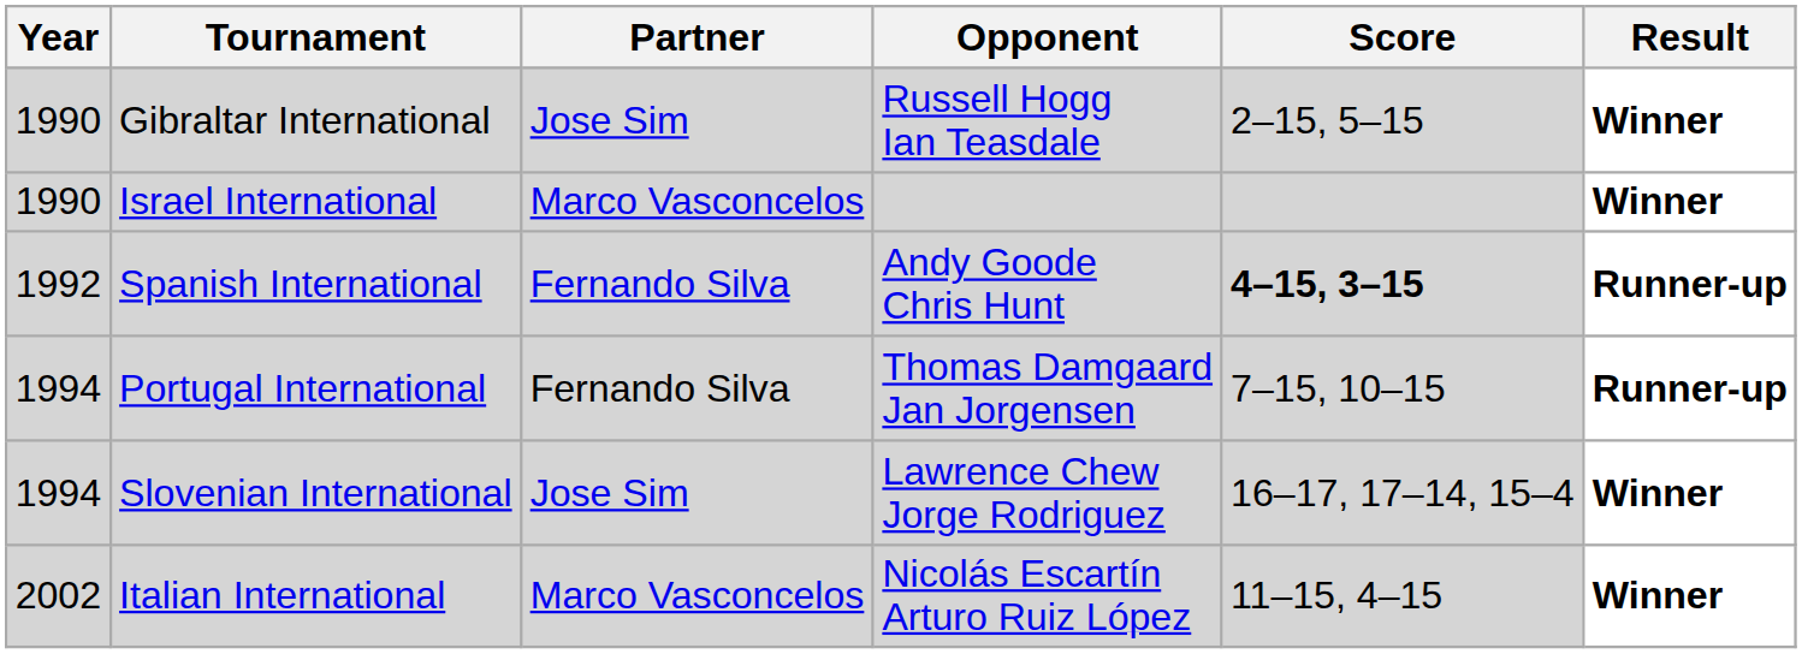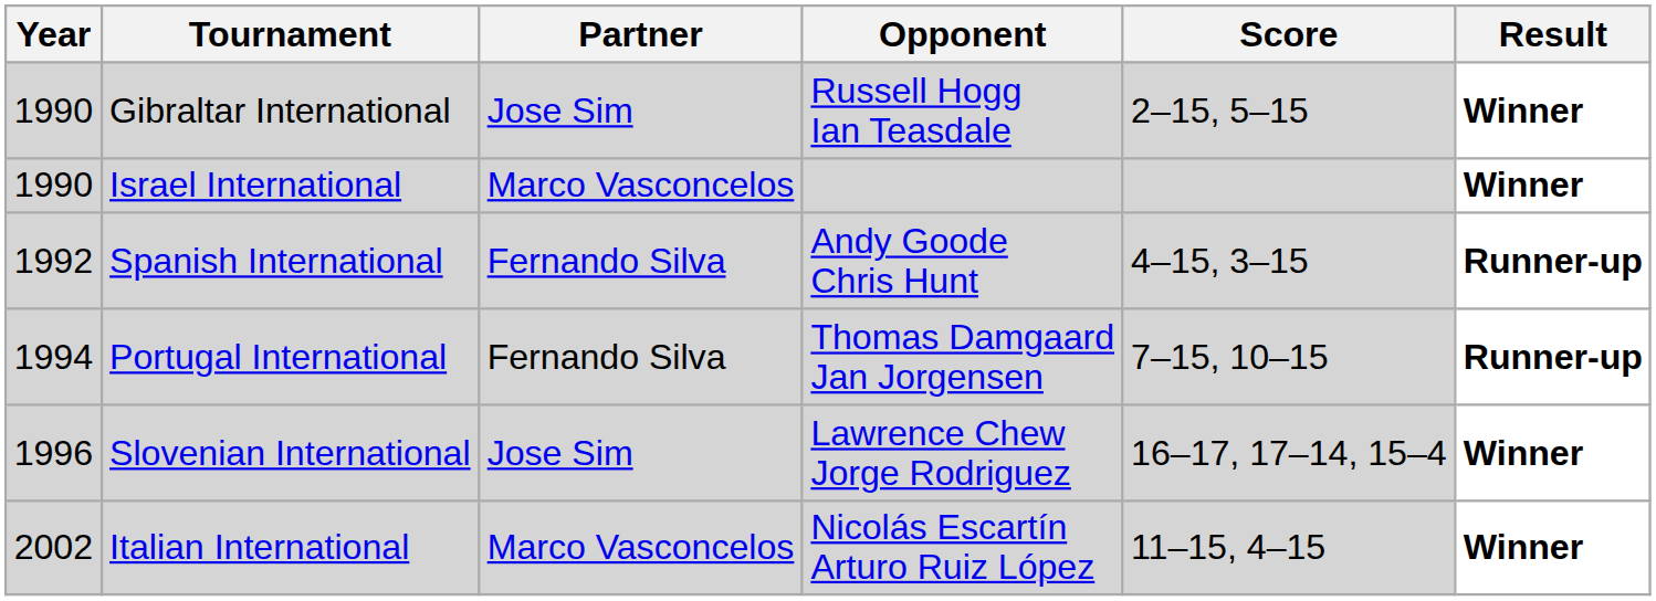 <table class="sortable wikitable" style="font-size: 90%;">
 <tr>
 <th>Year</th>
 <th>Tournament</th>
 <th>Partner</th>
 <th>Opponent</th>
 <th>Score</th>
 <th>Result</th>
 </tr>
 <tr style="background:#D5D5D5">
 <td align="center">1990</td>
 <td align="left">Gibraltar International</td>
 <td align="left"> <a href='#'>Jose Sim</a></td>
 <td align="left"> <a href='#'>Russell Hogg</a> <br>  <a href='#'>Ian Teasdale</a></td>
 <td align="left">2–15, 5–15</td>
 <td style="text-align:left; background:white"> <strong>Winner</strong></td>
 </tr>
 <tr style="background:#D5D5D5">
 <td align="center">1990</td>
 <td align="left"><a href='#'>Israel International</a></td>
 <td> <a href='#'>Marco Vasconcelos</a></td>
 <td align="left"></td>
 <td align="left"></td>
 <td style="text-align:left; background:white"> <strong>Winner</strong></td>
 </tr>
 <tr style="background:#D5D5D5">
 <td align="center">1992</td>
 <td align="left"><a href='#'>Spanish International</a></td>
 <td align="left"> <a href='#'>Fernando Silva</a></td>
 <td align="left"> <a href='#'>Andy Goode</a> <br>  <a href='#'>Chris Hunt</a></td>
-<td align="left"><strong>4–15, 3–15</strong></td>
+<td align="left">4–15, 3–15</td>
 <td style="text-align:left; background:white"> <strong>Runner-up</strong></td>
 </tr>
 <tr style="background:#D5D5D5">
 <td align="center">1994</td>
 <td align="left"><a href='#'>Portugal International</a></td>
 <td align="left"> Fernando Silva</td>
 <td align="left"> <a href='#'>Thomas Damgaard</a> <br>  <a href='#'>Jan Jorgensen</a></td>
 <td align="left">7–15, 10–15</td>
 <td style="text-align:left; background:white"> <strong>Runner-up</strong></td>
 </tr>
 <tr style="background:#D5D5D5">
-<td align="center">1994</td>
+<td align="center">1996</td>
 <td align="left"><a href='#'>Slovenian International</a></td>
 <td align="left"> <a href='#'>Jose Sim</a></td>
 <td align="left"> <a href='#'>Lawrence Chew</a> <br>  <a href='#'>Jorge Rodriguez</a></td>
 <td align="left">16–17, 17–14, 15–4</td>
 <td style="text-align:left; background:white"> <strong>Winner</strong></td>
 </tr>
 <tr style="background:#D5D5D5">
 <td align="center">2002</td>
 <td align="left"><a href='#'>Italian International</a></td>
 <td align="left"> <a href='#'>Marco Vasconcelos</a></td>
 <td align="left"> <a href='#'>Nicolás Escartín</a> <br>  <a href='#'>Arturo Ruiz López</a></td>
 <td align="left">11–15, 4–15</td>
 <td style="text-align:left; background:white"> <strong>Winner</strong></td>
 </tr>
 </table>
